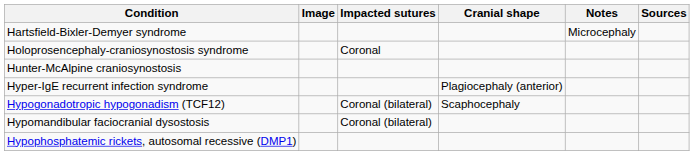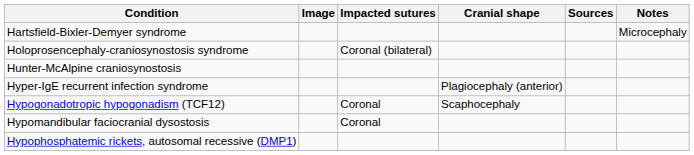 <table class="wikitable sortable">
 <tr>
 <th>Condition</th>
 <th>Image</th>
 <th>Impacted sutures</th>
 <th>Cranial shape</th>
+<th>Sources</th>
 <th>Notes</th>
-<th>Sources</th>
 </tr>
 <tr>
 <td>Hartsfield-Bixler-Demyer syndrome</td>
 <td></td>
 <td></td>
 <td></td>
+<td></td>
 <td>Microcephaly</td>
-<td></td>
 </tr>
 <tr>
 <td>Holoprosencephaly-craniosynostosis syndrome</td>
 <td></td>
-<td>Coronal</td>
+<td>Coronal (bilateral)</td>
 <td></td>
 <td></td>
 <td></td>
 </tr>
 <tr>
 <td>Hunter-McAlpine craniosynostosis</td>
 <td></td>
 <td></td>
 <td></td>
 <td></td>
 <td></td>
 </tr>
 <tr>
 <td>Hyper-IgE recurrent infection syndrome</td>
 <td></td>
 <td></td>
 <td>Plagiocephaly (anterior)</td>
 <td></td>
 <td></td>
 </tr>
 <tr>
 <td><a href='#'>Hypogonadotropic hypogonadism</a> (TCF12)</td>
 <td></td>
-<td>Coronal (bilateral)</td>
+<td>Coronal</td>
 <td>Scaphocephaly</td>
 <td></td>
 <td></td>
 </tr>
 <tr>
 <td>Hypomandibular faciocranial dysostosis</td>
 <td></td>
-<td>Coronal (bilateral)</td>
+<td>Coronal</td>
 <td></td>
 <td></td>
 <td></td>
 </tr>
 <tr>
 <td><a href='#'>Hypophosphatemic rickets</a>, autosomal recessive (<a href='#'>DMP1</a>)</td>
 <td></td>
 <td></td>
 <td></td>
 <td></td>
 <td></td>
 </tr>
 </table>
